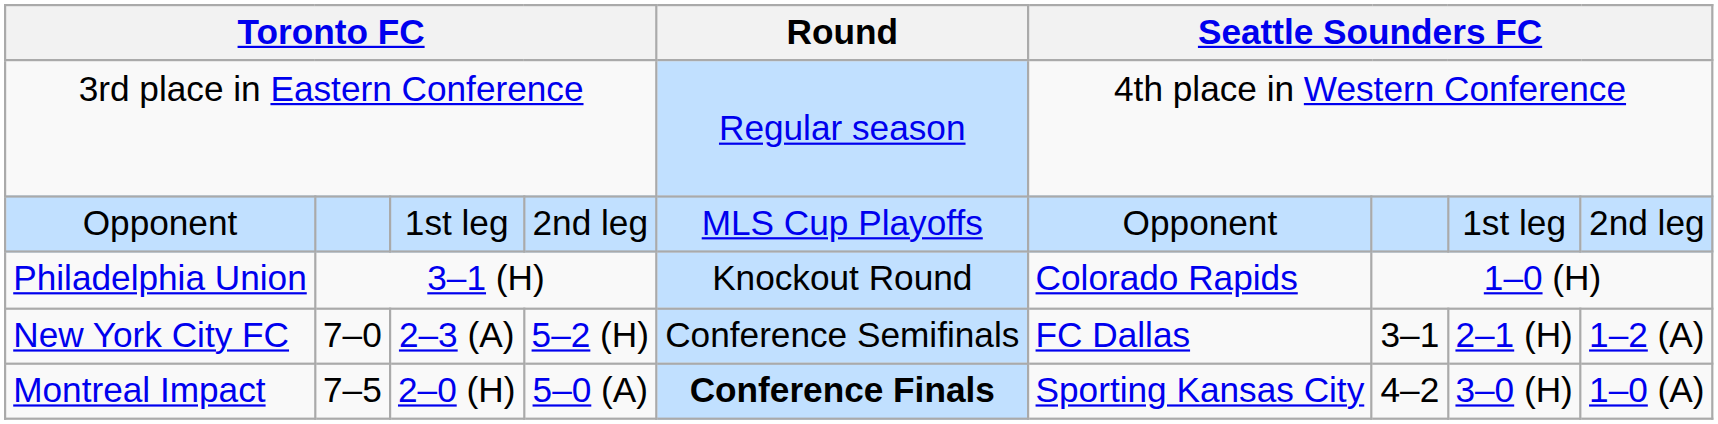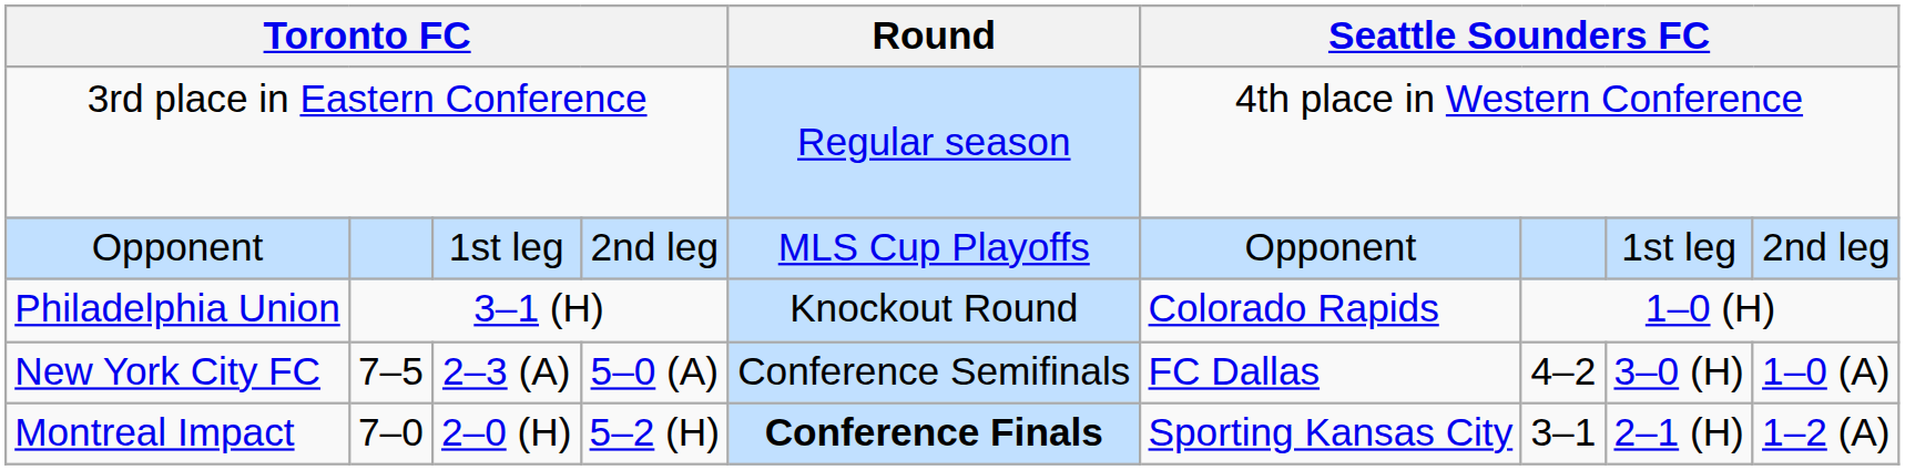 <table class="wikitable" style="text-align:center">
 <tr>
 <th colspan=4><a href='#'>Toronto FC</a></th>
 <th>Round</th>
 <th colspan=4><a href='#'>Seattle Sounders FC</a></th>
 </tr>
 <tr>
 <td colspan=4 valign=top>3rd place in <a href='#'>Eastern Conference</a><br><br><br></td>
 <td style="background:#c1e0ff"><a href='#'>Regular season</a></td>
 <td colspan=4 valign=top>4th place in <a href='#'>Western Conference</a><br><br></td>
 </tr>
 <tr style="background:#c1e0ff">
 <td>Opponent</td>
 <td></td>
 <td>1st leg</td>
 <td>2nd leg</td>
 <td><a href='#'>MLS Cup Playoffs</a></td>
 <td>Opponent</td>
 <td></td>
 <td>1st leg</td>
 <td>2nd leg</td>
 </tr>
 <tr>
 <td align=left><a href='#'>Philadelphia Union</a></td>
 <td colspan="3"><a href='#'>3–1</a> (H)</td>
 <td style="background:#c1e0ff">Knockout Round</td>
 <td align=left><a href='#'>Colorado Rapids</a></td>
 <td colspan="3"><a href='#'>1–0</a> (H)</td>
 </tr>
 <tr>
 <td align=left><a href='#'>New York City FC</a></td>
-<td>7–0</td>
+<td>7–5</td>
 <td><a href='#'>2–3</a> (A)</td>
-<td><a href='#'>5–2</a>  (H)</td>
+<td><a href='#'>5–0</a> (A)</td>
 <td style="background:#c1e0ff">Conference Semifinals</td>
 <td align=left><a href='#'>FC Dallas</a></td>
+<td>4–2</td>
+<td><a href='#'>3–0</a> (H)</td>
+<td><a href='#'>1–0</a> (A)</td>
+</tr>
+<tr>
+<td align=left><a href='#'>Montreal Impact</a></td>
+<td>7–0</td>
+<td><a href='#'>2–0</a> (H)</td>
+<td><a href='#'>5–2</a>  (H)</td>
+<td style="background:#c1e0ff"><strong>Conference Finals</strong></td>
+<td align=left><a href='#'>Sporting Kansas City</a></td>
 <td>3–1</td>
 <td><a href='#'>2–1</a> (H)</td>
 <td><a href='#'>1–2</a> (A)</td>
 </tr>
-<tr>
-<td align=left><a href='#'>Montreal Impact</a></td>
-<td>7–5</td>
-<td><a href='#'>2–0</a> (H)</td>
-<td><a href='#'>5–0</a> (A)</td>
-<td style="background:#c1e0ff"><strong>Conference Finals</strong></td>
-<td align=left><a href='#'>Sporting Kansas City</a></td>
-<td>4–2</td>
-<td><a href='#'>3–0</a> (H)</td>
-<td><a href='#'>1–0</a> (A)</td>
-</tr>
 </table>
